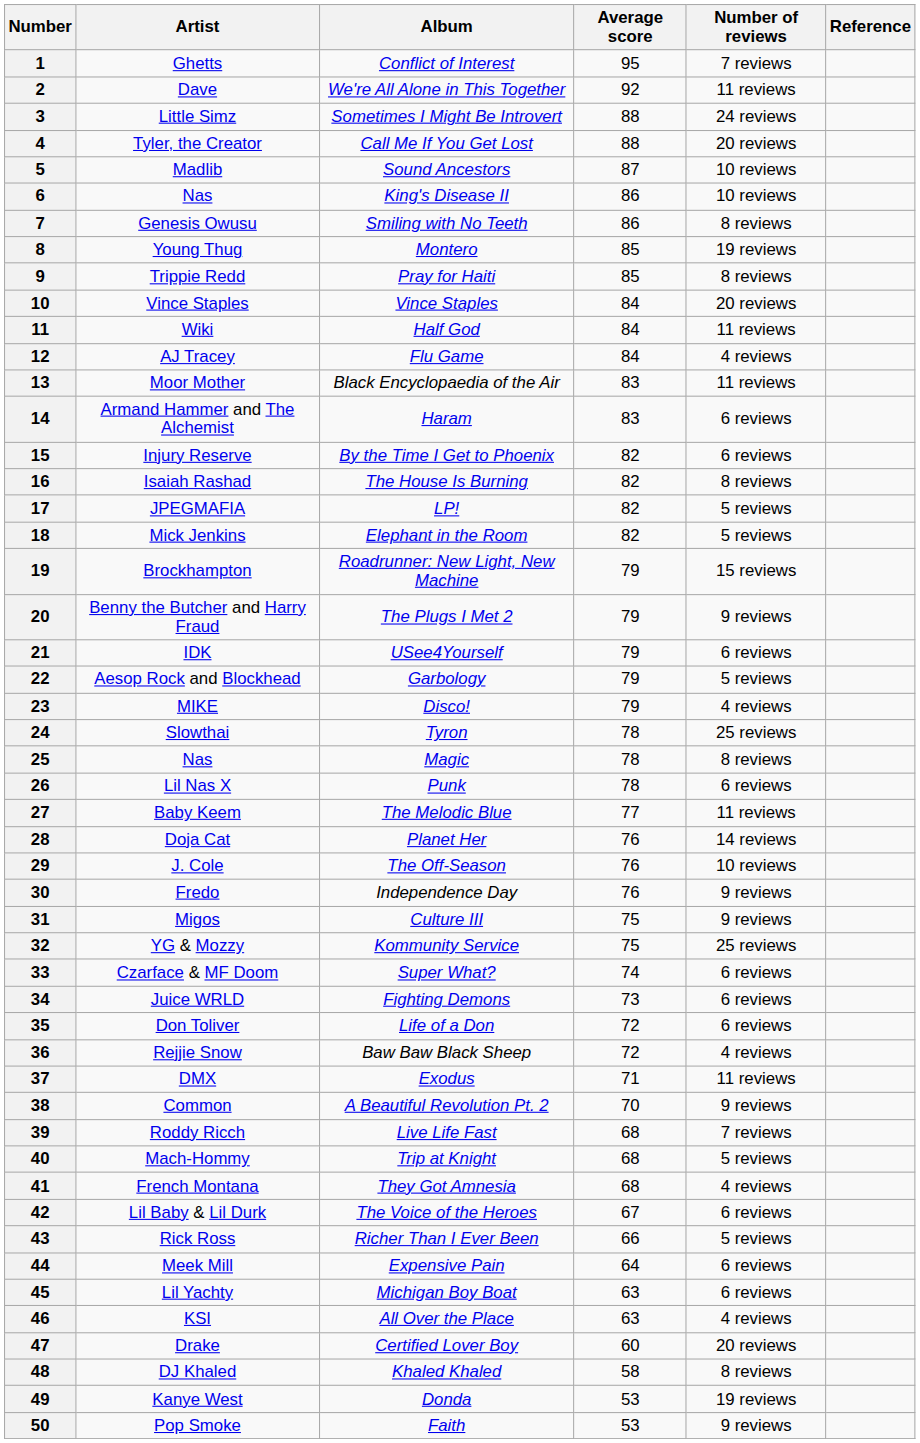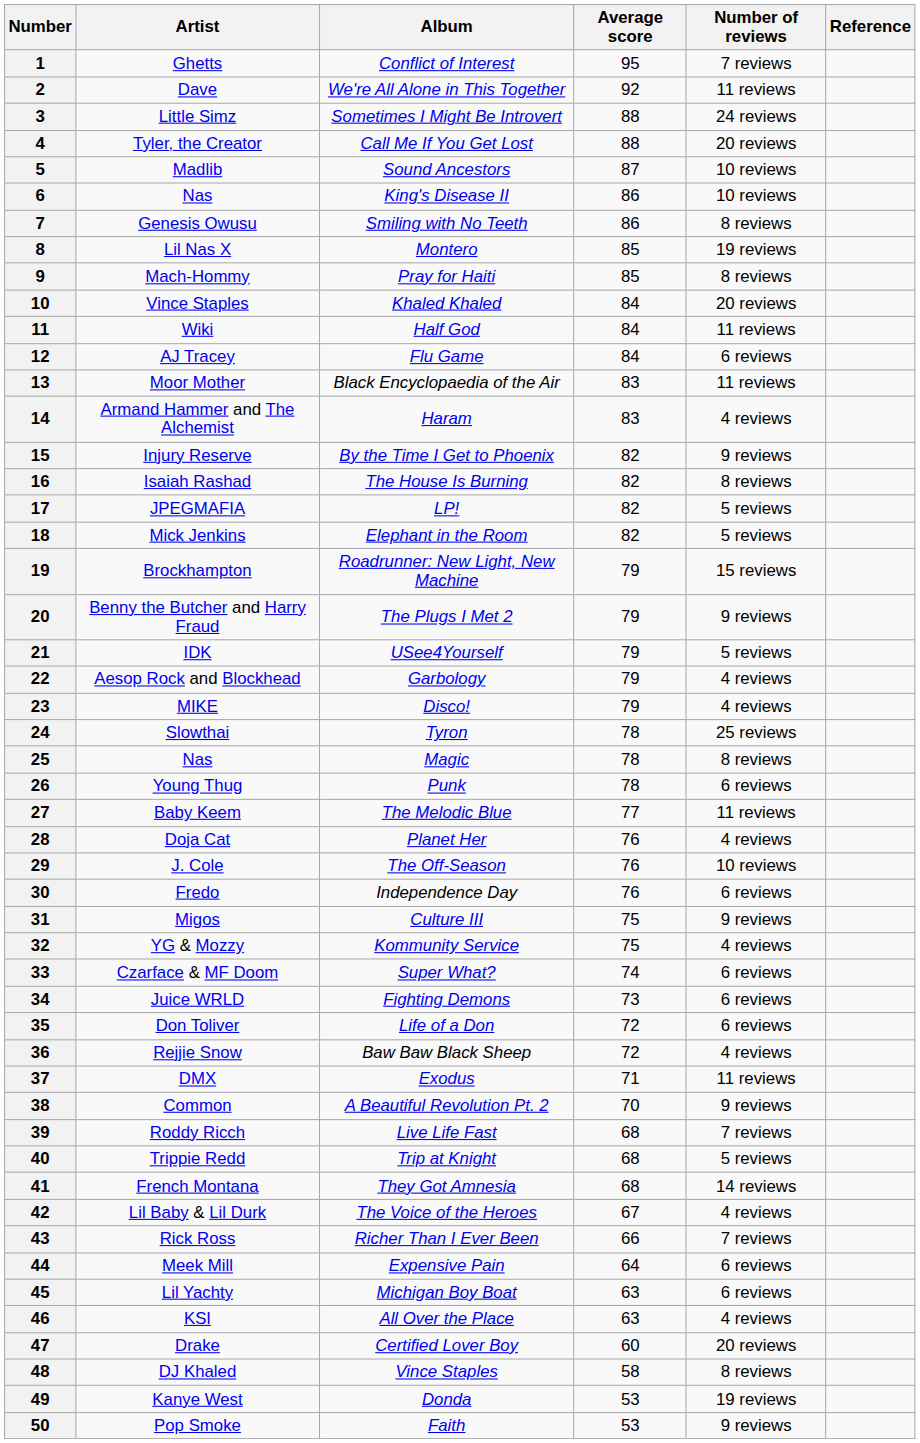 <table class="wikitable sortable" style="text-align:center;">
 <tr>
 <th scope="col">Number</th>
 <th scope="col">Artist</th>
 <th scope="col">Album</th>
 <th scope="col">Average score</th>
 <th scope="col">Number of reviews</th>
 <th scope="col">Reference</th>
 </tr>
 <tr>
 <th scope="row">1</th>
 <td><a href='#'>Ghetts</a></td>
 <td><em><a href='#'>Conflict of Interest</a></em></td>
 <td>95</td>
 <td>7 reviews</td>
 <td></td>
 </tr>
 <tr>
 <th scope="row">2</th>
 <td><a href='#'>Dave</a></td>
 <td><em><a href='#'>We're All Alone in This Together</a></em></td>
 <td>92</td>
 <td>11 reviews</td>
 <td></td>
 </tr>
 <tr>
 <th scope="row">3</th>
 <td><a href='#'>Little Simz</a></td>
 <td><em><a href='#'>Sometimes I Might Be Introvert</a></em></td>
 <td>88</td>
 <td>24 reviews</td>
 <td></td>
 </tr>
 <tr>
 <th scope="row">4</th>
 <td><a href='#'>Tyler, the Creator</a></td>
 <td><em><a href='#'>Call Me If You Get Lost</a></em></td>
 <td>88</td>
 <td>20 reviews</td>
 <td></td>
 </tr>
 <tr>
 <th scope="row">5</th>
 <td><a href='#'>Madlib</a></td>
 <td><em><a href='#'>Sound Ancestors</a></em></td>
 <td>87</td>
 <td>10 reviews</td>
 <td></td>
 </tr>
 <tr>
 <th scope="row">6</th>
 <td><a href='#'>Nas</a></td>
 <td><em><a href='#'>King's Disease II</a></em></td>
 <td>86</td>
 <td>10 reviews</td>
 <td></td>
 </tr>
 <tr>
 <th scope="row">7</th>
 <td><a href='#'>Genesis Owusu</a></td>
 <td><em><a href='#'>Smiling with No Teeth</a></em></td>
 <td>86</td>
 <td>8 reviews</td>
 <td></td>
 </tr>
 <tr>
 <th scope="row">8</th>
-<td><a href='#'>Young Thug</a></td>
+<td><a href='#'>Lil Nas X</a></td>
 <td><em><a href='#'>Montero</a></em></td>
 <td>85</td>
 <td>19 reviews</td>
 <td></td>
 </tr>
 <tr>
 <th scope="row">9</th>
-<td><a href='#'>Trippie Redd</a></td>
+<td><a href='#'>Mach-Hommy</a></td>
 <td><em><a href='#'>Pray for Haiti</a></em></td>
 <td>85</td>
 <td>8 reviews</td>
 <td></td>
 </tr>
 <tr>
 <th scope="row">10</th>
 <td><a href='#'>Vince Staples</a></td>
-<td><em><a href='#'>Vince Staples</a></em></td>
+<td><em><a href='#'>Khaled Khaled</a></em></td>
 <td>84</td>
 <td>20 reviews</td>
 <td></td>
 </tr>
 <tr>
 <th scope="row">11</th>
 <td><a href='#'>Wiki</a></td>
 <td><em><a href='#'>Half God</a></em></td>
 <td>84</td>
 <td>11 reviews</td>
 <td></td>
 </tr>
 <tr>
 <th scope="row">12</th>
 <td><a href='#'>AJ Tracey</a></td>
 <td><em><a href='#'>Flu Game</a></em></td>
 <td>84</td>
-<td>4 reviews</td>
+<td>6 reviews</td>
 <td></td>
 </tr>
 <tr>
 <th scope="row">13</th>
 <td><a href='#'>Moor Mother</a></td>
 <td><em>Black Encyclopaedia of the Air</em></td>
 <td>83</td>
 <td>11 reviews</td>
 <td></td>
 </tr>
 <tr>
 <th scope="row">14</th>
 <td><a href='#'>Armand Hammer</a> and <a href='#'>The Alchemist</a></td>
 <td><em><a href='#'>Haram</a></em></td>
 <td>83</td>
-<td>6 reviews</td>
+<td>4 reviews</td>
 <td></td>
 </tr>
 <tr>
 <th scope="row">15</th>
 <td><a href='#'>Injury Reserve</a></td>
 <td><em><a href='#'>By the Time I Get to Phoenix</a></em></td>
 <td>82</td>
-<td>6 reviews</td>
+<td>9 reviews</td>
 <td></td>
 </tr>
 <tr>
 <th scope="row">16</th>
 <td><a href='#'>Isaiah Rashad</a></td>
 <td><em><a href='#'>The House Is Burning</a></em></td>
 <td>82</td>
 <td>8 reviews</td>
 <td></td>
 </tr>
 <tr>
 <th scope="row">17</th>
 <td><a href='#'>JPEGMAFIA</a></td>
 <td><em><a href='#'>LP!</a></em></td>
 <td>82</td>
 <td>5 reviews</td>
 <td></td>
 </tr>
 <tr>
 <th scope="row">18</th>
 <td><a href='#'>Mick Jenkins</a></td>
 <td><em><a href='#'>Elephant in the Room</a></em></td>
 <td>82</td>
 <td>5 reviews</td>
 <td></td>
 </tr>
 <tr>
 <th scope="row">19</th>
 <td><a href='#'>Brockhampton</a></td>
 <td><em><a href='#'>Roadrunner: New Light, New Machine</a></em></td>
 <td>79</td>
 <td>15 reviews</td>
 <td></td>
 </tr>
 <tr>
 <th scope="row">20</th>
 <td><a href='#'>Benny the Butcher</a> and <a href='#'>Harry Fraud</a></td>
 <td><em><a href='#'>The Plugs I Met 2</a></em></td>
 <td>79</td>
 <td>9 reviews</td>
 <td></td>
 </tr>
 <tr>
 <th scope="row">21</th>
 <td><a href='#'>IDK</a></td>
 <td><em><a href='#'>USee4Yourself</a></em></td>
 <td>79</td>
-<td>6 reviews</td>
+<td>5 reviews</td>
 <td></td>
 </tr>
 <tr>
 <th scope="row">22</th>
 <td><a href='#'>Aesop Rock</a> and <a href='#'>Blockhead</a></td>
 <td><em><a href='#'>Garbology</a></em></td>
 <td>79</td>
-<td>5 reviews</td>
+<td>4 reviews</td>
 <td></td>
 </tr>
 <tr>
 <th scope="row">23</th>
 <td><a href='#'>MIKE</a></td>
 <td><em><a href='#'>Disco!</a></em></td>
 <td>79</td>
 <td>4 reviews</td>
 <td></td>
 </tr>
 <tr>
 <th scope="row">24</th>
 <td><a href='#'>Slowthai</a></td>
 <td><em><a href='#'>Tyron</a></em></td>
 <td>78</td>
 <td>25 reviews</td>
 <td></td>
 </tr>
 <tr>
 <th scope="row">25</th>
 <td><a href='#'>Nas</a></td>
 <td><em><a href='#'>Magic</a></em></td>
 <td>78</td>
 <td>8 reviews</td>
 <td></td>
 </tr>
 <tr>
 <th scope="row">26</th>
-<td><a href='#'>Lil Nas X</a></td>
+<td><a href='#'>Young Thug</a></td>
 <td><em><a href='#'>Punk</a></em></td>
 <td>78</td>
 <td>6 reviews</td>
 <td></td>
 </tr>
 <tr>
 <th scope="row">27</th>
 <td><a href='#'>Baby Keem</a></td>
 <td><em><a href='#'>The Melodic Blue</a></em></td>
 <td>77</td>
 <td>11 reviews</td>
 <td></td>
 </tr>
 <tr>
 <th scope="row">28</th>
 <td><a href='#'>Doja Cat</a></td>
 <td><em><a href='#'>Planet Her</a></em></td>
 <td>76</td>
-<td>14 reviews</td>
+<td>4 reviews</td>
 <td></td>
 </tr>
 <tr>
 <th scope="row">29</th>
 <td><a href='#'>J. Cole</a></td>
 <td><em><a href='#'>The Off-Season</a></em></td>
 <td>76</td>
 <td>10 reviews</td>
 <td></td>
 </tr>
 <tr>
 <th scope="row">30</th>
 <td><a href='#'>Fredo</a></td>
 <td><em>Independence Day</em></td>
 <td>76</td>
-<td>9 reviews</td>
+<td>6 reviews</td>
 <td></td>
 </tr>
 <tr>
 <th scope="row">31</th>
 <td><a href='#'>Migos</a></td>
 <td><em><a href='#'>Culture III</a></em></td>
 <td>75</td>
 <td>9 reviews</td>
 <td></td>
 </tr>
 <tr>
 <th scope="row">32</th>
 <td><a href='#'>YG</a> & <a href='#'>Mozzy</a></td>
 <td><em><a href='#'>Kommunity Service</a></em></td>
 <td>75</td>
-<td>25 reviews</td>
+<td>4 reviews</td>
 <td></td>
 </tr>
 <tr>
 <th scope="row">33</th>
 <td><a href='#'>Czarface</a> & <a href='#'>MF Doom</a></td>
 <td><em><a href='#'>Super What?</a></em></td>
 <td>74</td>
 <td>6 reviews</td>
 <td></td>
 </tr>
 <tr>
 <th scope="row">34</th>
 <td><a href='#'>Juice WRLD</a></td>
 <td><em><a href='#'>Fighting Demons</a></em></td>
 <td>73</td>
 <td>6 reviews</td>
 <td></td>
 </tr>
 <tr>
 <th scope="row">35</th>
 <td><a href='#'>Don Toliver</a></td>
 <td><em><a href='#'>Life of a Don</a></em></td>
 <td>72</td>
 <td>6 reviews</td>
 <td></td>
 </tr>
 <tr>
 <th scope="row">36</th>
 <td><a href='#'>Rejjie Snow</a></td>
 <td><em>Baw Baw Black Sheep</em></td>
 <td>72</td>
 <td>4 reviews</td>
 <td></td>
 </tr>
 <tr>
 <th scope="row">37</th>
 <td><a href='#'>DMX</a></td>
 <td><em><a href='#'>Exodus</a></em></td>
 <td>71</td>
 <td>11 reviews</td>
 <td></td>
 </tr>
 <tr>
 <th scope="row">38</th>
 <td><a href='#'>Common</a></td>
 <td><em><a href='#'>A Beautiful Revolution Pt. 2</a></em></td>
 <td>70</td>
 <td>9 reviews</td>
 <td></td>
 </tr>
 <tr>
 <th scope="row">39</th>
 <td><a href='#'>Roddy Ricch</a></td>
 <td><em><a href='#'>Live Life Fast</a></em></td>
 <td>68</td>
 <td>7 reviews</td>
 <td></td>
 </tr>
 <tr>
 <th scope="row">40</th>
-<td><a href='#'>Mach-Hommy</a></td>
+<td><a href='#'>Trippie Redd</a></td>
 <td><em><a href='#'>Trip at Knight</a></em></td>
 <td>68</td>
 <td>5 reviews</td>
 <td></td>
 </tr>
 <tr>
 <th scope="row">41</th>
 <td><a href='#'>French Montana</a></td>
 <td><em><a href='#'>They Got Amnesia</a></em></td>
 <td>68</td>
-<td>4 reviews</td>
+<td>14 reviews</td>
 <td></td>
 </tr>
 <tr>
 <th scope="row">42</th>
 <td><a href='#'>Lil Baby</a> & <a href='#'>Lil Durk</a></td>
 <td><em><a href='#'>The Voice of the Heroes</a></em></td>
 <td>67</td>
-<td>6 reviews</td>
+<td>4 reviews</td>
 <td></td>
 </tr>
 <tr>
 <th scope="row">43</th>
 <td><a href='#'>Rick Ross</a></td>
 <td><em><a href='#'>Richer Than I Ever Been</a></em></td>
 <td>66</td>
-<td>5 reviews</td>
+<td>7 reviews</td>
 <td></td>
 </tr>
 <tr>
 <th scope="row">44</th>
 <td><a href='#'>Meek Mill</a></td>
 <td><em><a href='#'>Expensive Pain</a></em></td>
 <td>64</td>
 <td>6 reviews</td>
 <td></td>
 </tr>
 <tr>
 <th scope="row">45</th>
 <td><a href='#'>Lil Yachty</a></td>
 <td><em><a href='#'>Michigan Boy Boat</a></em></td>
 <td>63</td>
 <td>6 reviews</td>
 <td></td>
 </tr>
 <tr>
 <th scope="row">46</th>
 <td><a href='#'>KSI</a></td>
 <td><em><a href='#'>All Over the Place</a></em></td>
 <td>63</td>
 <td>4 reviews</td>
 <td></td>
 </tr>
 <tr>
 <th scope="row">47</th>
 <td><a href='#'>Drake</a></td>
 <td><em><a href='#'>Certified Lover Boy</a></em></td>
 <td>60</td>
 <td>20 reviews</td>
 <td></td>
 </tr>
 <tr>
 <th scope="row">48</th>
 <td><a href='#'>DJ Khaled</a></td>
-<td><em><a href='#'>Khaled Khaled</a></em></td>
+<td><em><a href='#'>Vince Staples</a></em></td>
 <td>58</td>
 <td>8 reviews</td>
 <td></td>
 </tr>
 <tr>
 <th scope="row">49</th>
 <td><a href='#'>Kanye West</a></td>
 <td><em><a href='#'>Donda</a></em></td>
 <td>53</td>
 <td>19 reviews</td>
 <td></td>
 </tr>
 <tr>
 <th scope="row">50</th>
 <td><a href='#'>Pop Smoke</a></td>
 <td><em><a href='#'>Faith</a></em></td>
 <td>53</td>
 <td>9 reviews</td>
 <td></td>
 </tr>
 <tr>
 </tr>
 </table>
